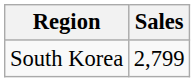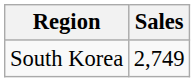 <table class="wikitable">
 <tr>
 <th>Region</th>
 <th>Sales</th>
 </tr>
 <tr>
 <td>South Korea</td>
-<td>2,799</td>
+<td>2,749</td>
 </tr>
 </table>
